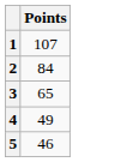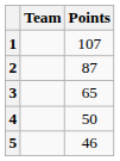 <table class="wikitable">
 <tr>
 <th></th>
+<th>Team</th>
 <th>Points</th>
 </tr>
 <tr>
 <th>1</th>
+<td></td>
 <td align="center">107</td>
 </tr>
 <tr>
 <th>2</th>
-<td align="center">84</td>
+<td></td>
+<td align="center">87</td>
 </tr>
 <tr>
 <th>3</th>
+<td></td>
 <td align="center">65</td>
 </tr>
 <tr>
 <th>4</th>
-<td align="center">49</td>
+<td></td>
+<td align="center">50</td>
 </tr>
 <tr>
 <th>5</th>
+<td></td>
 <td align="center">46</td>
 </tr>
 </table>
